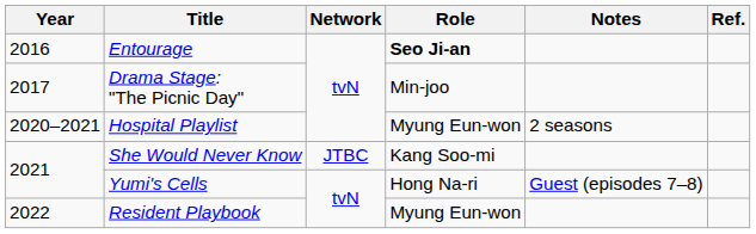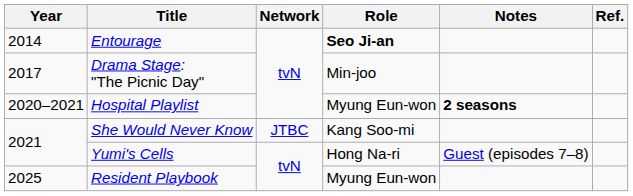 <table class="wikitable plainrowheaders">
 <tr>
 <th scope="col">Year</th>
 <th scope="col">Title</th>
 <th scope="col">Network</th>
 <th scope="col">Role</th>
 <th scope="col">Notes</th>
 <th scope="col">Ref.</th>
 </tr>
 <tr>
-<td>2016</td>
+<td>2014</td>
 <td><em><a href='#'>Entourage</a></em></td>
 <td rowspan="3" style="text-align:center;"><a href='#'>tvN</a></td>
 <td><strong>Seo Ji-an</strong></td>
 <td></td>
 <td style="text-align:center;"></td>
 </tr>
 <tr>
 <td>2017</td>
 <td><em><a href='#'>Drama Stage</a>:</em><br>"The Picnic Day"</td>
 <td>Min-joo</td>
 <td></td>
 <td style="text-align:center;"></td>
 </tr>
 <tr>
 <td>2020–2021</td>
 <td><em><a href='#'>Hospital Playlist</a></em></td>
 <td>Myung Eun-won</td>
-<td>2 seasons</td>
+<td><strong>2 seasons</strong></td>
 <td style="text-align:center;"></td>
 </tr>
 <tr>
 <td rowspan="2">2021</td>
 <td><em><a href='#'>She Would Never Know</a></em></td>
 <td style="text-align:center;"><a href='#'>JTBC</a></td>
 <td>Kang Soo-mi</td>
 <td></td>
 <td style="text-align:center;"></td>
 </tr>
 <tr>
 <td><em><a href='#'>Yumi's Cells</a></em></td>
 <td style="text-align:center;" rowspan="2"><a href='#'>tvN</a></td>
 <td>Hong Na-ri</td>
 <td><a href='#'>Guest</a> (episodes 7–8)</td>
 <td></td>
 </tr>
 <tr>
-<td>2022</td>
+<td>2025</td>
 <td><em><a href='#'>Resident Playbook</a></em></td>
 <td>Myung Eun-won</td>
 <td></td>
 <td style="text-align:center;"></td>
 </tr>
 </table>
